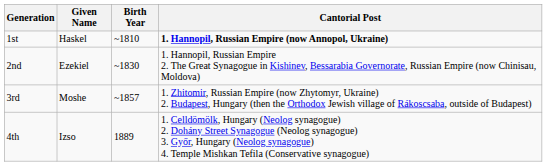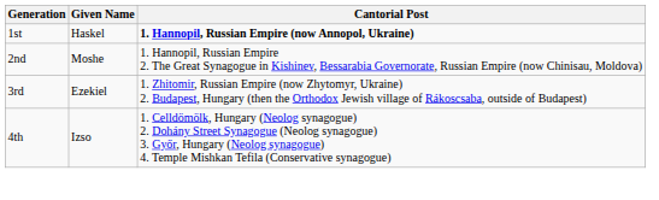 <table class="wikitable">
 <tr>
 <th>Generation</th>
 <th>Given Name</th>
-<th>Birth Year</th>
 <th>Cantorial Post</th>
 </tr>
 <tr>
 <td>1st</td>
 <td>Haskel</td>
-<td>~1810</td>
 <td><strong>1. <a href='#'>Hannopil</a>, Russian Empire (now Annopol, Ukraine)</strong></td>
 </tr>
 <tr>
 <td>2nd</td>
-<td>Ezekiel</td>
-<td>~1830</td>
+<td>Moshe</td>
 <td>1. Hannopil, Russian Empire<br>2. The Great Synagogue in <a href='#'>Kishinev</a>, <a href='#'>Bessarabia Governorate</a>, Russian Empire (now Chinisau, Moldova)</td>
 </tr>
 <tr>
 <td>3rd</td>
-<td>Moshe</td>
-<td>~1857</td>
+<td>Ezekiel</td>
 <td>1. <a href='#'>Zhitomir</a>, Russian Empire (now Zhytomyr, Ukraine)<br>2. <a href='#'>Budapest</a>, Hungary (then the <a href='#'>Orthodox</a> Jewish village of <a href='#'>Rákoscsaba</a>, outside of Budapest)</td>
 </tr>
 <tr>
 <td>4th</td>
 <td>Izso</td>
-<td>1889</td>
 <td>1. <a href='#'>Celldömölk</a>, Hungary (<a href='#'>Neolog</a> synagogue)<br>2. <a href='#'>Dohány Street Synagogue</a> (Neolog synagogue)<br>3. <a href='#'>Győr</a>, Hungary (<a href='#'>Neolog synagogue</a>)<br>4. Temple Mishkan Tefila (Conservative synagogue)</td>
 </tr>
 </table>
